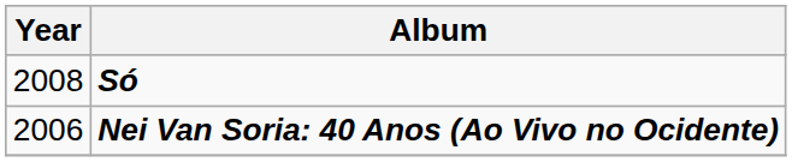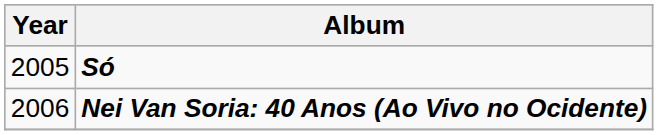 <table class="wikitable">
 <tr>
 <th>Year</th>
 <th>Album</th>
 </tr>
 <tr>
-<td>2008</td>
+<td>2005</td>
 <td><strong><em>Só</em></strong> </td>
 </tr>
 <tr>
 <td>2006</td>
 <td><strong><em>Nei Van Soria: 40 Anos (Ao Vivo no Ocidente)</em></strong> </td>
 </tr>
 <tr>
 </tr>
 </table>
